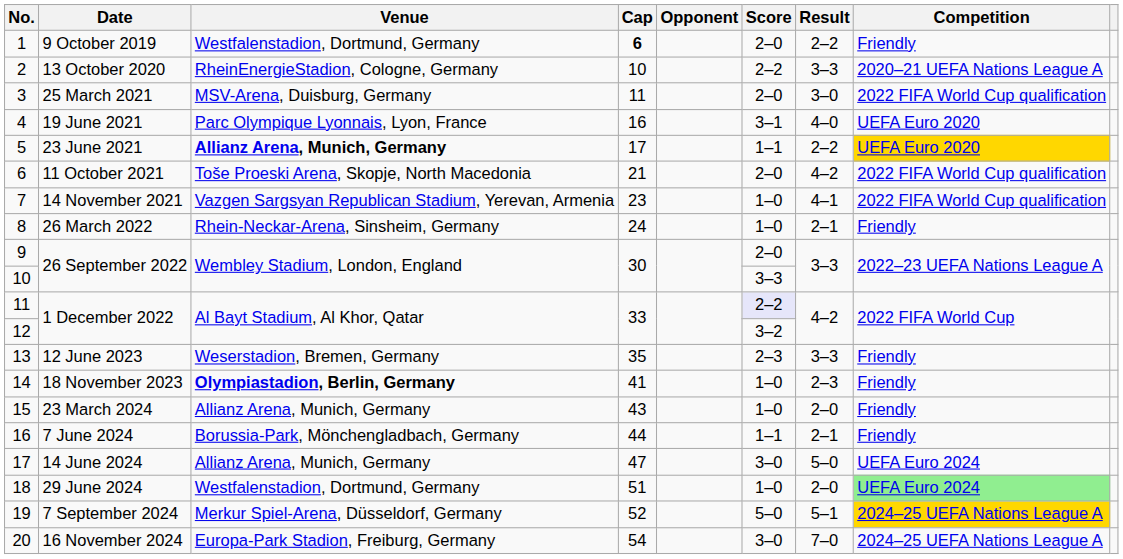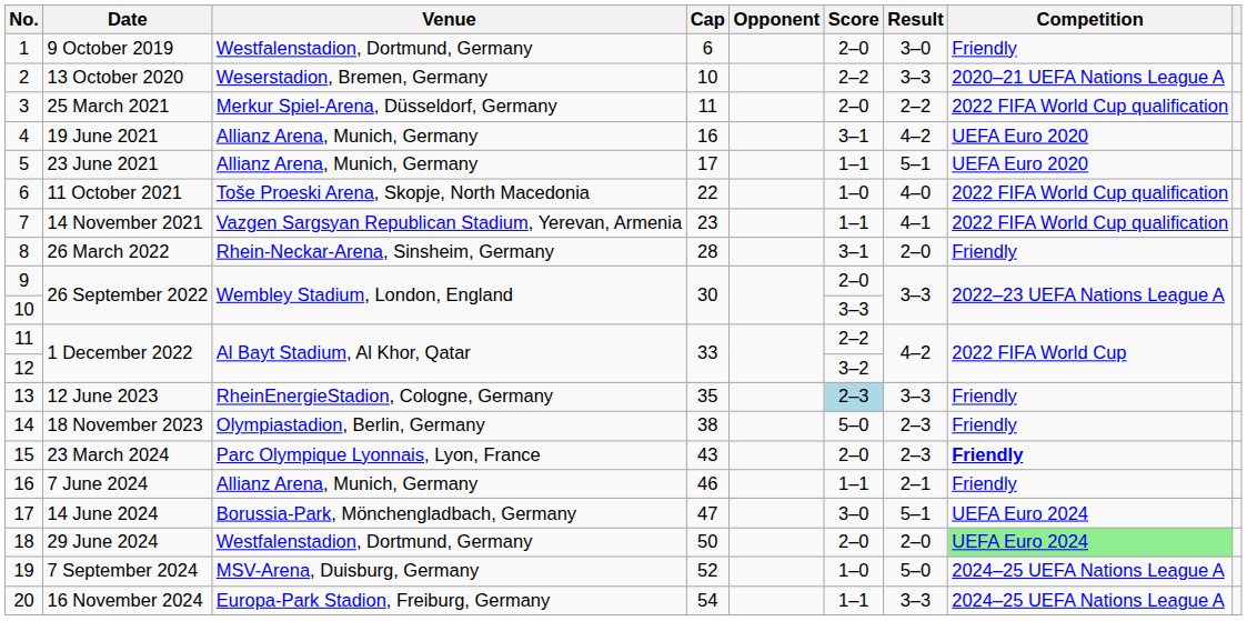 <table class="wikitable sortable">
 <tr>
 <th scope="col">No.</th>
 <th scope="col">Date</th>
 <th scope="col">Venue</th>
 <th scope="col">Cap</th>
 <th scope="col">Opponent</th>
 <th scope="col">Score</th>
 <th scope="col">Result</th>
 <th scope="col">Competition</th>
 <th scope="col" class="unsortable"></th>
 </tr>
 <tr>
 <td style="text-align: center;">1</td>
 <td>9 October 2019</td>
 <td><a href='#'>Westfalenstadion</a>, Dortmund, Germany</td>
-<td style="text-align: center;"><strong>6</strong></td>
+<td style="text-align: center;">6</td>
 <td></td>
 <td style="text-align: center;">2–0</td>
-<td style="text-align: center;">2–2</td>
+<td style="text-align: center;">3–0</td>
 <td><a href='#'>Friendly</a></td>
 <td style="text-align: center;"></td>
 </tr>
 <tr>
 <td style="text-align: center;">2</td>
 <td>13 October 2020</td>
-<td><a href='#'>RheinEnergieStadion</a>, Cologne, Germany</td>
+<td><a href='#'>Weserstadion</a>, Bremen, Germany</td>
 <td style="text-align: center;">10</td>
 <td></td>
 <td style="text-align: center;">2–2</td>
 <td style="text-align: center;">3–3</td>
 <td><a href='#'>2020–21 UEFA Nations League A</a></td>
 <td style="text-align: center;"></td>
 </tr>
 <tr>
 <td style="text-align: center;">3</td>
 <td>25 March 2021</td>
-<td><a href='#'>MSV-Arena</a>, Duisburg, Germany</td>
+<td><a href='#'>Merkur Spiel-Arena</a>, Düsseldorf, Germany</td>
 <td style="text-align: center;">11</td>
 <td></td>
 <td style="text-align: center;">2–0</td>
-<td style="text-align: center;">3–0</td>
+<td style="text-align: center;">2–2</td>
 <td><a href='#'>2022 FIFA World Cup qualification</a></td>
 <td style="text-align: center;"></td>
 </tr>
 <tr>
 <td style="text-align: center;">4</td>
 <td>19 June 2021</td>
-<td><a href='#'>Parc Olympique Lyonnais</a>, Lyon, France</td>
+<td><a href='#'>Allianz Arena</a>, Munich, Germany</td>
 <td style="text-align: center;">16</td>
 <td></td>
 <td style="text-align: center;">3–1</td>
-<td style="text-align: center;">4–0</td>
+<td style="text-align: center;">4–2</td>
 <td><a href='#'>UEFA Euro 2020</a></td>
 <td style="text-align: center;"></td>
 </tr>
 <tr>
 <td style="text-align: center;">5</td>
 <td>23 June 2021</td>
-<td><strong><a href='#'>Allianz Arena</a>, Munich, Germany</strong></td>
+<td><a href='#'>Allianz Arena</a>, Munich, Germany</td>
 <td style="text-align: center;">17</td>
 <td></td>
 <td style="text-align: center;">1–1</td>
-<td style="text-align: center;">2–2</td>
-<td style="background: gold;"><a href='#'>UEFA Euro 2020</a></td>
+<td style="text-align: center;">5–1</td>
+<td><a href='#'>UEFA Euro 2020</a></td>
 <td style="text-align: center;"></td>
 </tr>
 <tr>
 <td style="text-align: center;">6</td>
 <td>11 October 2021</td>
 <td><a href='#'>Toše Proeski Arena</a>, Skopje, North Macedonia</td>
-<td style="text-align: center;">21</td>
+<td style="text-align: center;">22</td>
 <td></td>
-<td style="text-align: center;">2–0</td>
-<td style="text-align: center;">4–2</td>
+<td style="text-align: center;">1–0</td>
+<td style="text-align: center;">4–0</td>
 <td><a href='#'>2022 FIFA World Cup qualification</a></td>
 <td style="text-align: center;"></td>
 </tr>
 <tr>
 <td style="text-align: center;">7</td>
 <td>14 November 2021</td>
 <td><a href='#'>Vazgen Sargsyan Republican Stadium</a>, Yerevan, Armenia</td>
 <td style="text-align: center;">23</td>
 <td></td>
-<td style="text-align: center;">1–0</td>
+<td style="text-align: center;">1–1</td>
 <td style="text-align: center;">4–1</td>
 <td><a href='#'>2022 FIFA World Cup qualification</a></td>
 <td style="text-align: center;"></td>
 </tr>
 <tr>
 <td style="text-align: center;">8</td>
 <td>26 March 2022</td>
 <td><a href='#'>Rhein-Neckar-Arena</a>, Sinsheim, Germany</td>
-<td style="text-align: center;">24</td>
+<td style="text-align: center;">28</td>
 <td></td>
-<td style="text-align: center;">1–0</td>
-<td style="text-align: center;">2–1</td>
+<td style="text-align: center;">3–1</td>
+<td style="text-align: center;">2–0</td>
 <td><a href='#'>Friendly</a></td>
 <td style="text-align: center;"></td>
 </tr>
 <tr>
 <td style="text-align: center;">9</td>
 <td rowspan="2">26 September 2022</td>
 <td rowspan="2"><a href='#'>Wembley Stadium</a>, London, England</td>
 <td rowspan="2" style="text-align: center;">30</td>
 <td rowspan="2"></td>
 <td style="text-align: center;">2–0</td>
 <td rowspan="2" style="text-align: center;">3–3</td>
 <td rowspan="2"><a href='#'>2022–23 UEFA Nations League A</a></td>
 <td rowspan="2" style="text-align: center;"></td>
 </tr>
 <tr>
 <td style="text-align: center;">10</td>
 <td style="text-align: center;">3–3</td>
 </tr>
 <tr>
 <td style="text-align: center;">11</td>
 <td rowspan="2">1 December 2022</td>
 <td rowspan="2"><a href='#'>Al Bayt Stadium</a>, Al Khor, Qatar</td>
 <td rowspan="2" style="text-align: center;">33</td>
 <td rowspan="2"></td>
-<td style="background: lavender; text-align: center;">2–2</td>
+<td style="text-align: center;">2–2</td>
 <td rowspan="2" style="text-align: center;">4–2</td>
 <td rowspan="2"><a href='#'>2022 FIFA World Cup</a></td>
 <td rowspan="2" style="text-align: center;"></td>
 </tr>
 <tr>
 <td style="text-align: center;">12</td>
 <td style="text-align: center;">3–2</td>
 </tr>
 <tr>
 <td style="text-align: center;">13</td>
 <td>12 June 2023</td>
-<td><a href='#'>Weserstadion</a>, Bremen, Germany</td>
+<td><a href='#'>RheinEnergieStadion</a>, Cologne, Germany</td>
 <td style="text-align: center;">35</td>
 <td></td>
-<td style="text-align: center;">2–3</td>
+<td style="background: lightblue; text-align: center;">2–3</td>
 <td style="text-align: center;">3–3</td>
 <td><a href='#'>Friendly</a></td>
 <td style="text-align: center;"></td>
 </tr>
 <tr>
 <td style="text-align: center;">14</td>
 <td>18 November 2023</td>
-<td><strong><a href='#'>Olympiastadion</a>, Berlin, Germany</strong></td>
-<td style="text-align: center;">41</td>
+<td><a href='#'>Olympiastadion</a>, Berlin, Germany</td>
+<td style="text-align: center;">38</td>
 <td></td>
-<td style="text-align: center;">1–0</td>
+<td style="text-align: center">5–0</td>
 <td style="text-align: center;">2–3</td>
 <td><a href='#'>Friendly</a></td>
 <td style="text-align: center;"></td>
 </tr>
 <tr>
 <td style="text-align: center;">15</td>
 <td>23 March 2024</td>
-<td><a href='#'>Allianz Arena</a>, Munich, Germany</td>
+<td><a href='#'>Parc Olympique Lyonnais</a>, Lyon, France</td>
 <td style="text-align: center;">43</td>
 <td></td>
-<td style="text-align: center;">1–0</td>
 <td style="text-align: center;">2–0</td>
-<td><a href='#'>Friendly</a></td>
+<td style="text-align: center;">2–3</td>
+<td><strong><a href='#'>Friendly</a></strong></td>
 <td style="text-align: center;"></td>
 </tr>
 <tr>
 <td style="text-align: center;">16</td>
 <td>7 June 2024</td>
-<td><a href='#'>Borussia-Park</a>, Mönchengladbach, Germany</td>
-<td style="text-align: center;">44</td>
+<td><a href='#'>Allianz Arena</a>, Munich, Germany</td>
+<td style="text-align: center;">46</td>
 <td></td>
 <td style="text-align: center;">1–1</td>
 <td style="text-align: center;">2–1</td>
 <td><a href='#'>Friendly</a></td>
 <td style="text-align: center;"></td>
 </tr>
 <tr>
 <td style="text-align: center;">17</td>
 <td>14 June 2024</td>
-<td><a href='#'>Allianz Arena</a>, Munich, Germany</td>
+<td><a href='#'>Borussia-Park</a>, Mönchengladbach, Germany</td>
 <td style="text-align: center;">47</td>
 <td></td>
 <td style="text-align: center;">3–0</td>
-<td style="text-align:center">5–0</td>
+<td style="text-align: center;">5–1</td>
 <td><a href='#'>UEFA Euro 2024</a></td>
 <td style="text-align: center;"></td>
 </tr>
 <tr>
 <td style="text-align: center;">18</td>
 <td>29 June 2024</td>
 <td><a href='#'>Westfalenstadion</a>, Dortmund, Germany</td>
-<td style="text-align: center;">51</td>
+<td style="text-align: center;">50</td>
 <td></td>
-<td style="text-align: center;">1–0</td>
+<td style="text-align: center;">2–0</td>
 <td style="text-align: center;">2–0</td>
 <td style="background: lightgreen;"><a href='#'>UEFA Euro 2024</a></td>
 <td style="text-align: center;"></td>
 </tr>
 <tr>
 <td style="text-align: center;">19</td>
 <td>7 September 2024</td>
-<td><a href='#'>Merkur Spiel-Arena</a>, Düsseldorf, Germany</td>
+<td><a href='#'>MSV-Arena</a>, Duisburg, Germany</td>
 <td style="text-align: center;">52</td>
 <td></td>
-<td style="text-align: center">5–0</td>
-<td style="text-align: center;">5–1</td>
-<td style="background: gold;"><a href='#'>2024–25 UEFA Nations League A</a></td>
+<td style="text-align: center;">1–0</td>
+<td style="text-align:center">5–0</td>
+<td><a href='#'>2024–25 UEFA Nations League A</a></td>
 <td style="text-align: center;"></td>
 </tr>
 <tr>
 <td style="text-align: center;">20</td>
 <td>16 November 2024</td>
 <td><a href='#'>Europa-Park Stadion</a>, Freiburg, Germany</td>
 <td style="text-align: center;">54</td>
 <td></td>
-<td style="text-align: center">3–0</td>
-<td style="text-align:center">7–0</td>
+<td style="text-align: center;">1–1</td>
+<td style="text-align: center;">3–3</td>
 <td><a href='#'>2024–25 UEFA Nations League A</a></td>
 <td style="text-align: center;"></td>
 </tr>
 </table>
